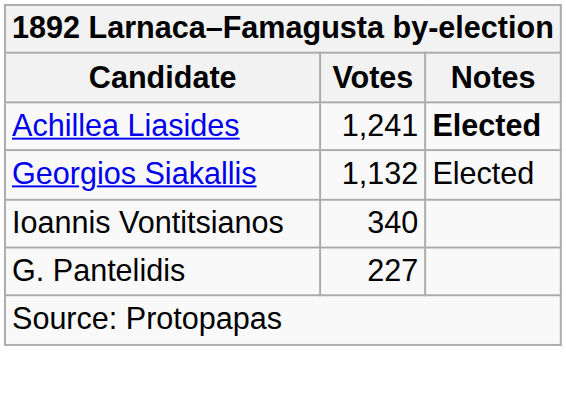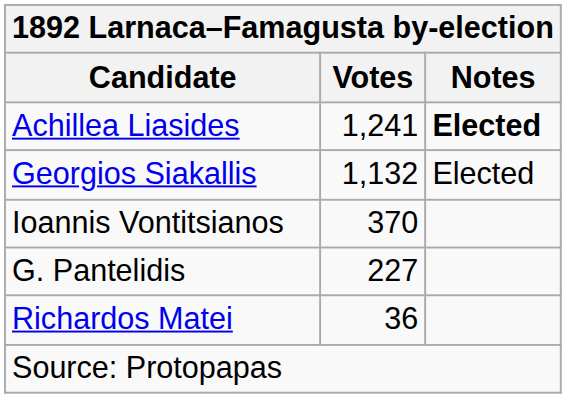 <table class=wikitable>
 <tr>
 <th colspan=3>1892 Larnaca–Famagusta by-election</th>
 </tr>
 <tr>
 <th>Candidate</th>
 <th>Votes</th>
 <th>Notes</th>
 </tr>
 <tr>
 <td><a href='#'>Achillea Liasides</a></td>
 <td align=right>1,241</td>
 <td><strong>Elected</strong></td>
 </tr>
 <tr>
 <td><a href='#'>Georgios Siakallis</a></td>
 <td align=right>1,132</td>
 <td>Elected</td>
 </tr>
 <tr>
 <td>Ioannis Vontitsianos</td>
-<td align=right>340</td>
+<td align=right>370</td>
 <td></td>
 </tr>
 <tr>
 <td>G. Pantelidis</td>
 <td align=right>227</td>
 <td></td>
 </tr>
 <tr>
+<td><a href='#'>Richardos Matei</a></td>
+<td align=right>36</td>
+<td></td>
+</tr>
+<tr>
 <td colspan=3>Source: Protopapas</td>
 </tr>
 </table>
